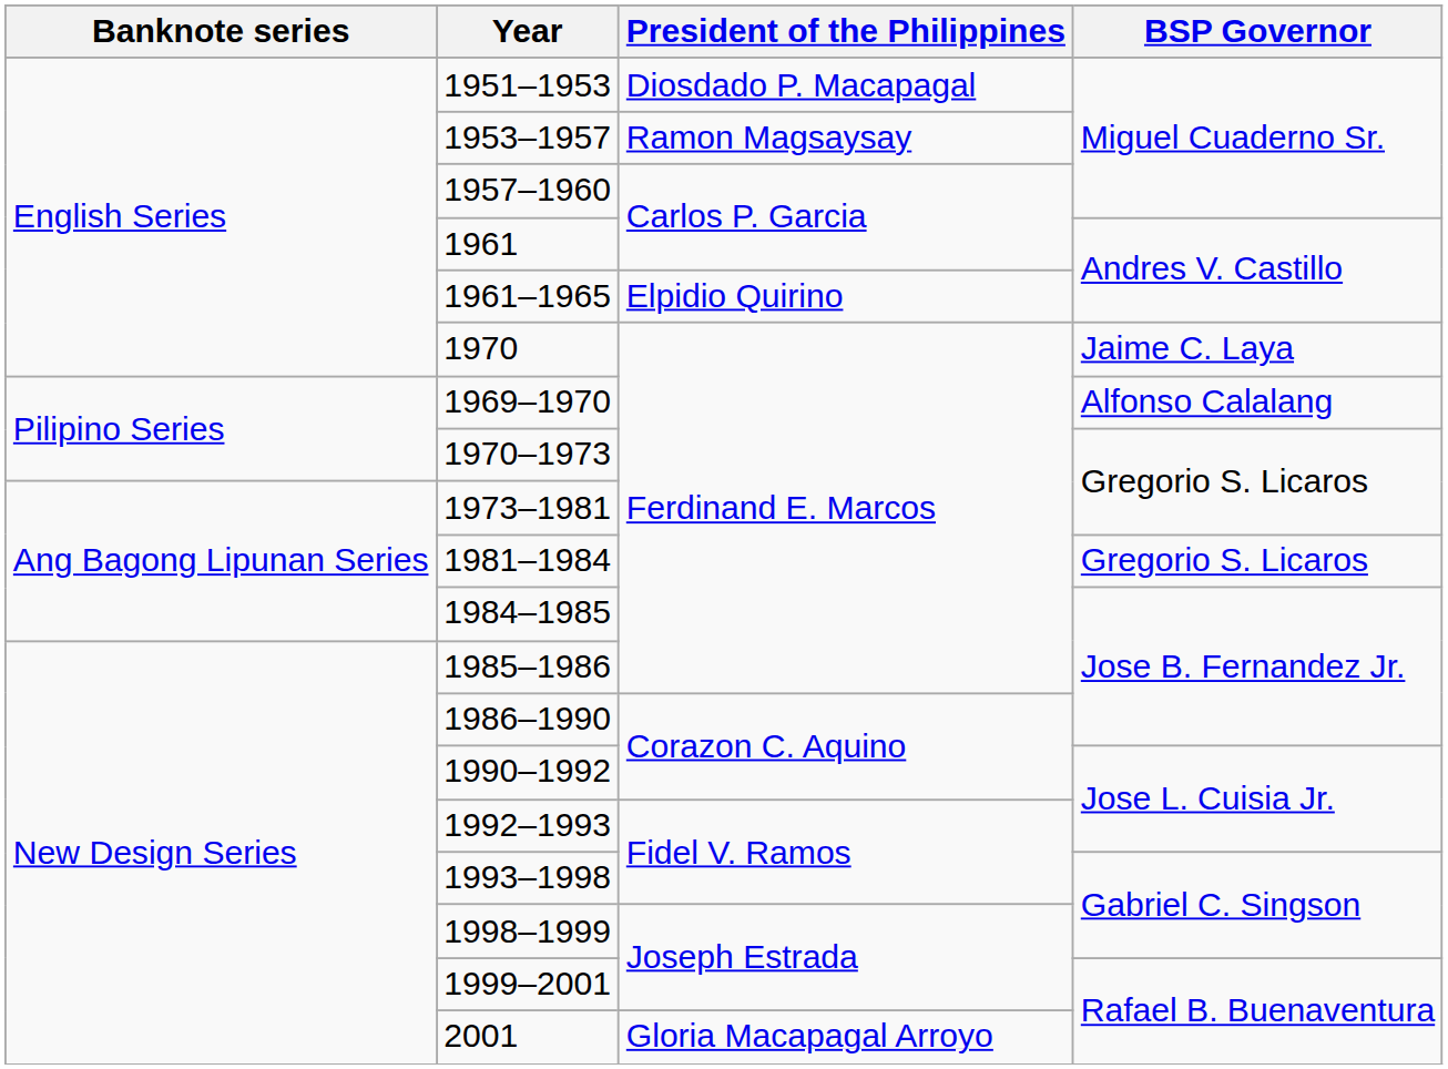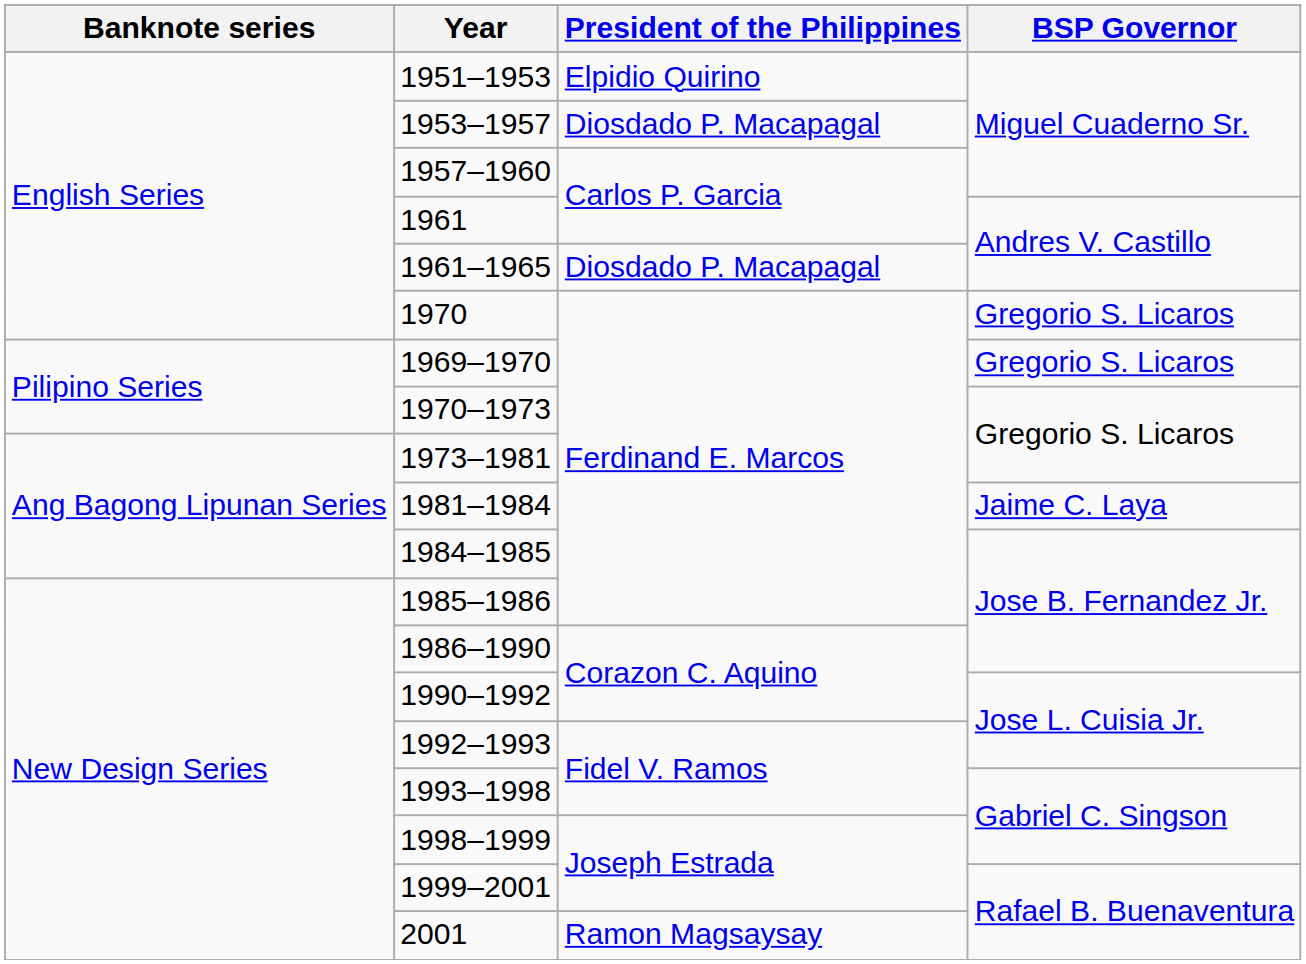 <table class="wikitable sortable">
 <tr>
 <th>Banknote series</th>
 <th>Year</th>
 <th><a href='#'>President of the Philippines</a></th>
 <th><a href='#'>BSP Governor</a></th>
 </tr>
 <tr>
 <td rowspan="6"><a href='#'>English Series</a></td>
 <td>1951–1953</td>
-<td><a href='#'>Diosdado P. Macapagal</a></td>
+<td><a href='#'>Elpidio Quirino</a></td>
 <td rowspan="3"><a href='#'>Miguel Cuaderno Sr.</a></td>
 </tr>
 <tr>
 <td>1953–1957</td>
-<td><a href='#'>Ramon Magsaysay</a></td>
+<td><a href='#'>Diosdado P. Macapagal</a></td>
 </tr>
 <tr>
 <td>1957–1960</td>
 <td rowspan="2"><a href='#'>Carlos P. Garcia</a></td>
 </tr>
 <tr>
 <td>1961</td>
 <td rowspan="2"><a href='#'>Andres V. Castillo</a></td>
 </tr>
 <tr>
 <td>1961–1965</td>
-<td><a href='#'>Elpidio Quirino</a></td>
+<td><a href='#'>Diosdado P. Macapagal</a></td>
 </tr>
 <tr>
 <td>1970</td>
 <td rowspan="7"><a href='#'>Ferdinand E. Marcos</a></td>
-<td><a href='#'>Jaime C. Laya</a></td>
+<td><a href='#'>Gregorio S. Licaros</a></td>
 </tr>
 <tr>
 <td rowspan="2"><a href='#'>Pilipino Series</a></td>
 <td>1969–1970</td>
-<td><a href='#'>Alfonso Calalang</a></td>
+<td><a href='#'>Gregorio S. Licaros</a></td>
 </tr>
 <tr>
 <td>1970–1973</td>
 <td rowspan="2">Gregorio S. Licaros</td>
 </tr>
 <tr>
 <td rowspan="3"><a href='#'>Ang Bagong Lipunan Series</a></td>
 <td>1973–1981</td>
 </tr>
 <tr>
 <td>1981–1984</td>
-<td><a href='#'>Gregorio S. Licaros</a></td>
+<td><a href='#'>Jaime C. Laya</a></td>
 </tr>
 <tr>
 <td>1984–1985</td>
 <td rowspan="3"><a href='#'>Jose B. Fernandez Jr.</a></td>
 </tr>
 <tr>
 <td rowspan="8"><a href='#'>New Design Series</a></td>
 <td>1985–1986</td>
 </tr>
 <tr>
 <td>1986–1990</td>
 <td rowspan="2"><a href='#'>Corazon C. Aquino</a></td>
 </tr>
 <tr>
 <td>1990–1992</td>
 <td rowspan="2"><a href='#'>Jose L. Cuisia Jr.</a></td>
 </tr>
 <tr>
 <td>1992–1993</td>
 <td rowspan="2"><a href='#'>Fidel V. Ramos</a></td>
 </tr>
 <tr>
 <td>1993–1998</td>
 <td rowspan="2"><a href='#'>Gabriel C. Singson</a></td>
 </tr>
 <tr>
 <td>1998–1999</td>
 <td rowspan="2"><a href='#'>Joseph Estrada</a></td>
 </tr>
 <tr>
 <td>1999–2001</td>
 <td rowspan="2"><a href='#'>Rafael B. Buenaventura</a></td>
 </tr>
 <tr>
 <td>2001</td>
-<td><a href='#'>Gloria Macapagal Arroyo</a></td>
+<td><a href='#'>Ramon Magsaysay</a></td>
 </tr>
 <tr>
 </tr>
 </table>
